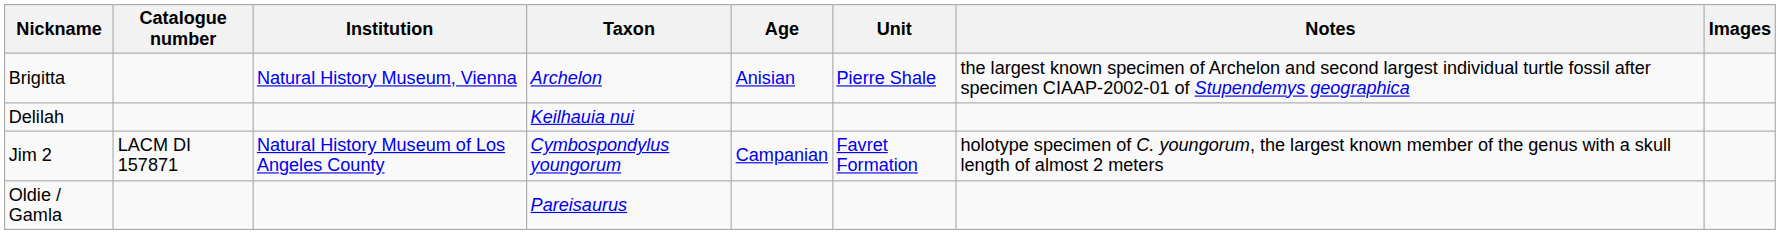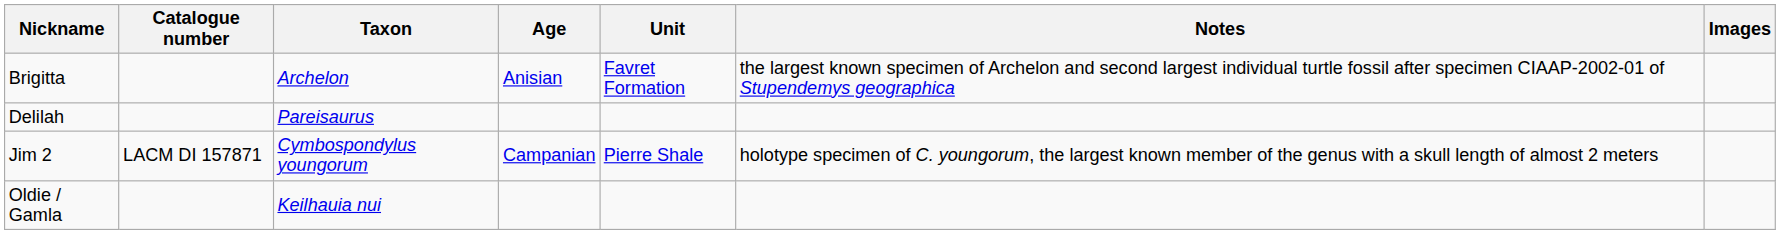 <table class="wikitable">
 <tr>
 <th>Nickname</th>
 <th>Catalogue number</th>
-<th>Institution</th>
 <th>Taxon</th>
 <th>Age</th>
 <th>Unit</th>
 <th>Notes</th>
 <th>Images</th>
 </tr>
 <tr>
 <td>Brigitta</td>
 <td></td>
-<td><a href='#'>Natural History Museum, Vienna</a></td>
 <td><em><a href='#'>Archelon</a></em></td>
 <td><a href='#'>Anisian</a></td>
-<td><a href='#'>Pierre Shale</a></td>
+<td><a href='#'>Favret Formation</a></td>
 <td>the largest known specimen of Archelon and second largest individual turtle fossil after specimen CIAAP-2002-01 of <em><a href='#'>Stupendemys geographica</a></em></td>
 <td></td>
 </tr>
 <tr>
 <td>Delilah</td>
 <td></td>
-<td></td>
-<td><a href='#'><em>Keilhauia nui</em></a></td>
+<td><em><a href='#'>Pareisaurus</a></em></td>
 <td></td>
 <td></td>
 <td></td>
 <td></td>
 </tr>
 <tr>
 <td>Jim 2</td>
 <td>LACM DI 157871</td>
-<td><a href='#'>Natural History Museum of Los Angeles County</a></td>
 <td><em><a href='#'>Cymbospondylus youngorum</a></em></td>
 <td><a href='#'>Campanian</a></td>
-<td><a href='#'>Favret Formation</a></td>
+<td><a href='#'>Pierre Shale</a></td>
 <td>holotype specimen of <em>C. youngorum</em>, the largest known member of the genus with a skull length of almost 2 meters </td>
 <td></td>
 </tr>
 <tr>
 <td>Oldie / Gamla</td>
 <td></td>
-<td></td>
-<td><em><a href='#'>Pareisaurus</a></em></td>
+<td><a href='#'><em>Keilhauia nui</em></a></td>
 <td></td>
 <td></td>
 <td></td>
 <td></td>
 </tr>
 </table>
